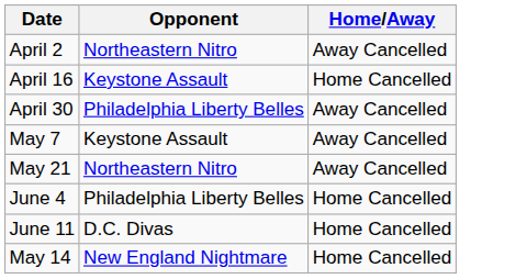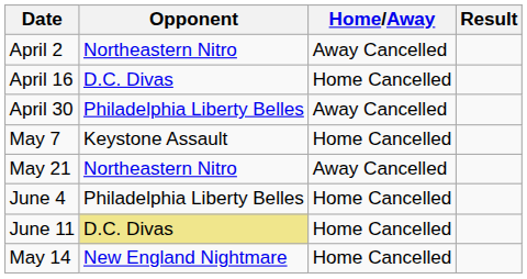 <table class="wikitable">
 <tr>
 <th>Date</th>
 <th>Opponent</th>
 <th><a href='#'>Home</a>/<a href='#'>Away</a></th>
+<th>Result</th>
 </tr>
 <tr>
 <td>April 2</td>
 <td><a href='#'>Northeastern Nitro</a></td>
 <td>Away Cancelled</td>
+<td></td>
 </tr>
 <tr>
 <td>April 16</td>
-<td><a href='#'>Keystone Assault</a></td>
+<td><a href='#'>D.C. Divas</a></td>
 <td>Home Cancelled</td>
+<td></td>
 </tr>
 <tr>
 <td>April 30</td>
 <td><a href='#'>Philadelphia Liberty Belles</a></td>
 <td>Away Cancelled</td>
+<td></td>
 </tr>
 <tr>
 <td>May 7</td>
 <td>Keystone Assault</td>
-<td>Away Cancelled</td>
+<td>Home Cancelled</td>
+<td></td>
 </tr>
 <tr>
 <td>May 21</td>
 <td><a href='#'>Northeastern Nitro</a></td>
 <td>Away Cancelled</td>
+<td></td>
 </tr>
 <tr>
 <td>June 4</td>
 <td>Philadelphia Liberty Belles</td>
 <td>Home Cancelled</td>
+<td></td>
 </tr>
 <tr>
 <td>June 11</td>
-<td>D.C. Divas</td>
+<td style="background: khaki;">D.C. Divas</td>
 <td>Home Cancelled</td>
+<td></td>
 </tr>
 <tr>
 <td>May 14</td>
 <td><a href='#'>New England Nightmare</a></td>
 <td>Home Cancelled</td>
+<td></td>
 </tr>
 </table>
